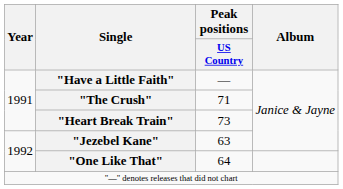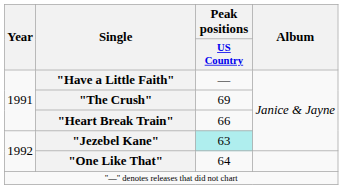 <table class="wikitable plainrowheaders" style="text-align:center;">
 <tr>
 <th rowspan="2">Year</th>
 <th rowspan="2" style="width:12em;">Single</th>
 <th>Peak positions</th>
 <th rowspan="2">Album</th>
 </tr>
 <tr style="font-size:smaller;">
 <th width="65"><a href='#'>US Country</a><br></th>
 </tr>
 <tr>
 <td rowspan="3">1991</td>
 <th scope="row">"Have a Little Faith"</th>
 <td>—</td>
 <td align="left" rowspan="4"><em>Janice & Jayne</em></td>
 </tr>
 <tr>
 <th scope="row">"The Crush"</th>
-<td>71</td>
+<td>69</td>
 </tr>
 <tr>
 <th scope="row">"Heart Break Train"</th>
-<td>73</td>
+<td>66</td>
 </tr>
 <tr>
 <td rowspan="2">1992</td>
 <th scope="row">"Jezebel Kane"</th>
-<td>63</td>
+<td style="background: paleturquoise;">63</td>
 </tr>
 <tr>
 <th scope="row">"One Like That"</th>
 <td>64</td>
 <td></td>
 </tr>
 <tr>
 <td colspan="5" style="font-size:8pt">"—" denotes releases that did not chart</td>
 </tr>
 </table>
